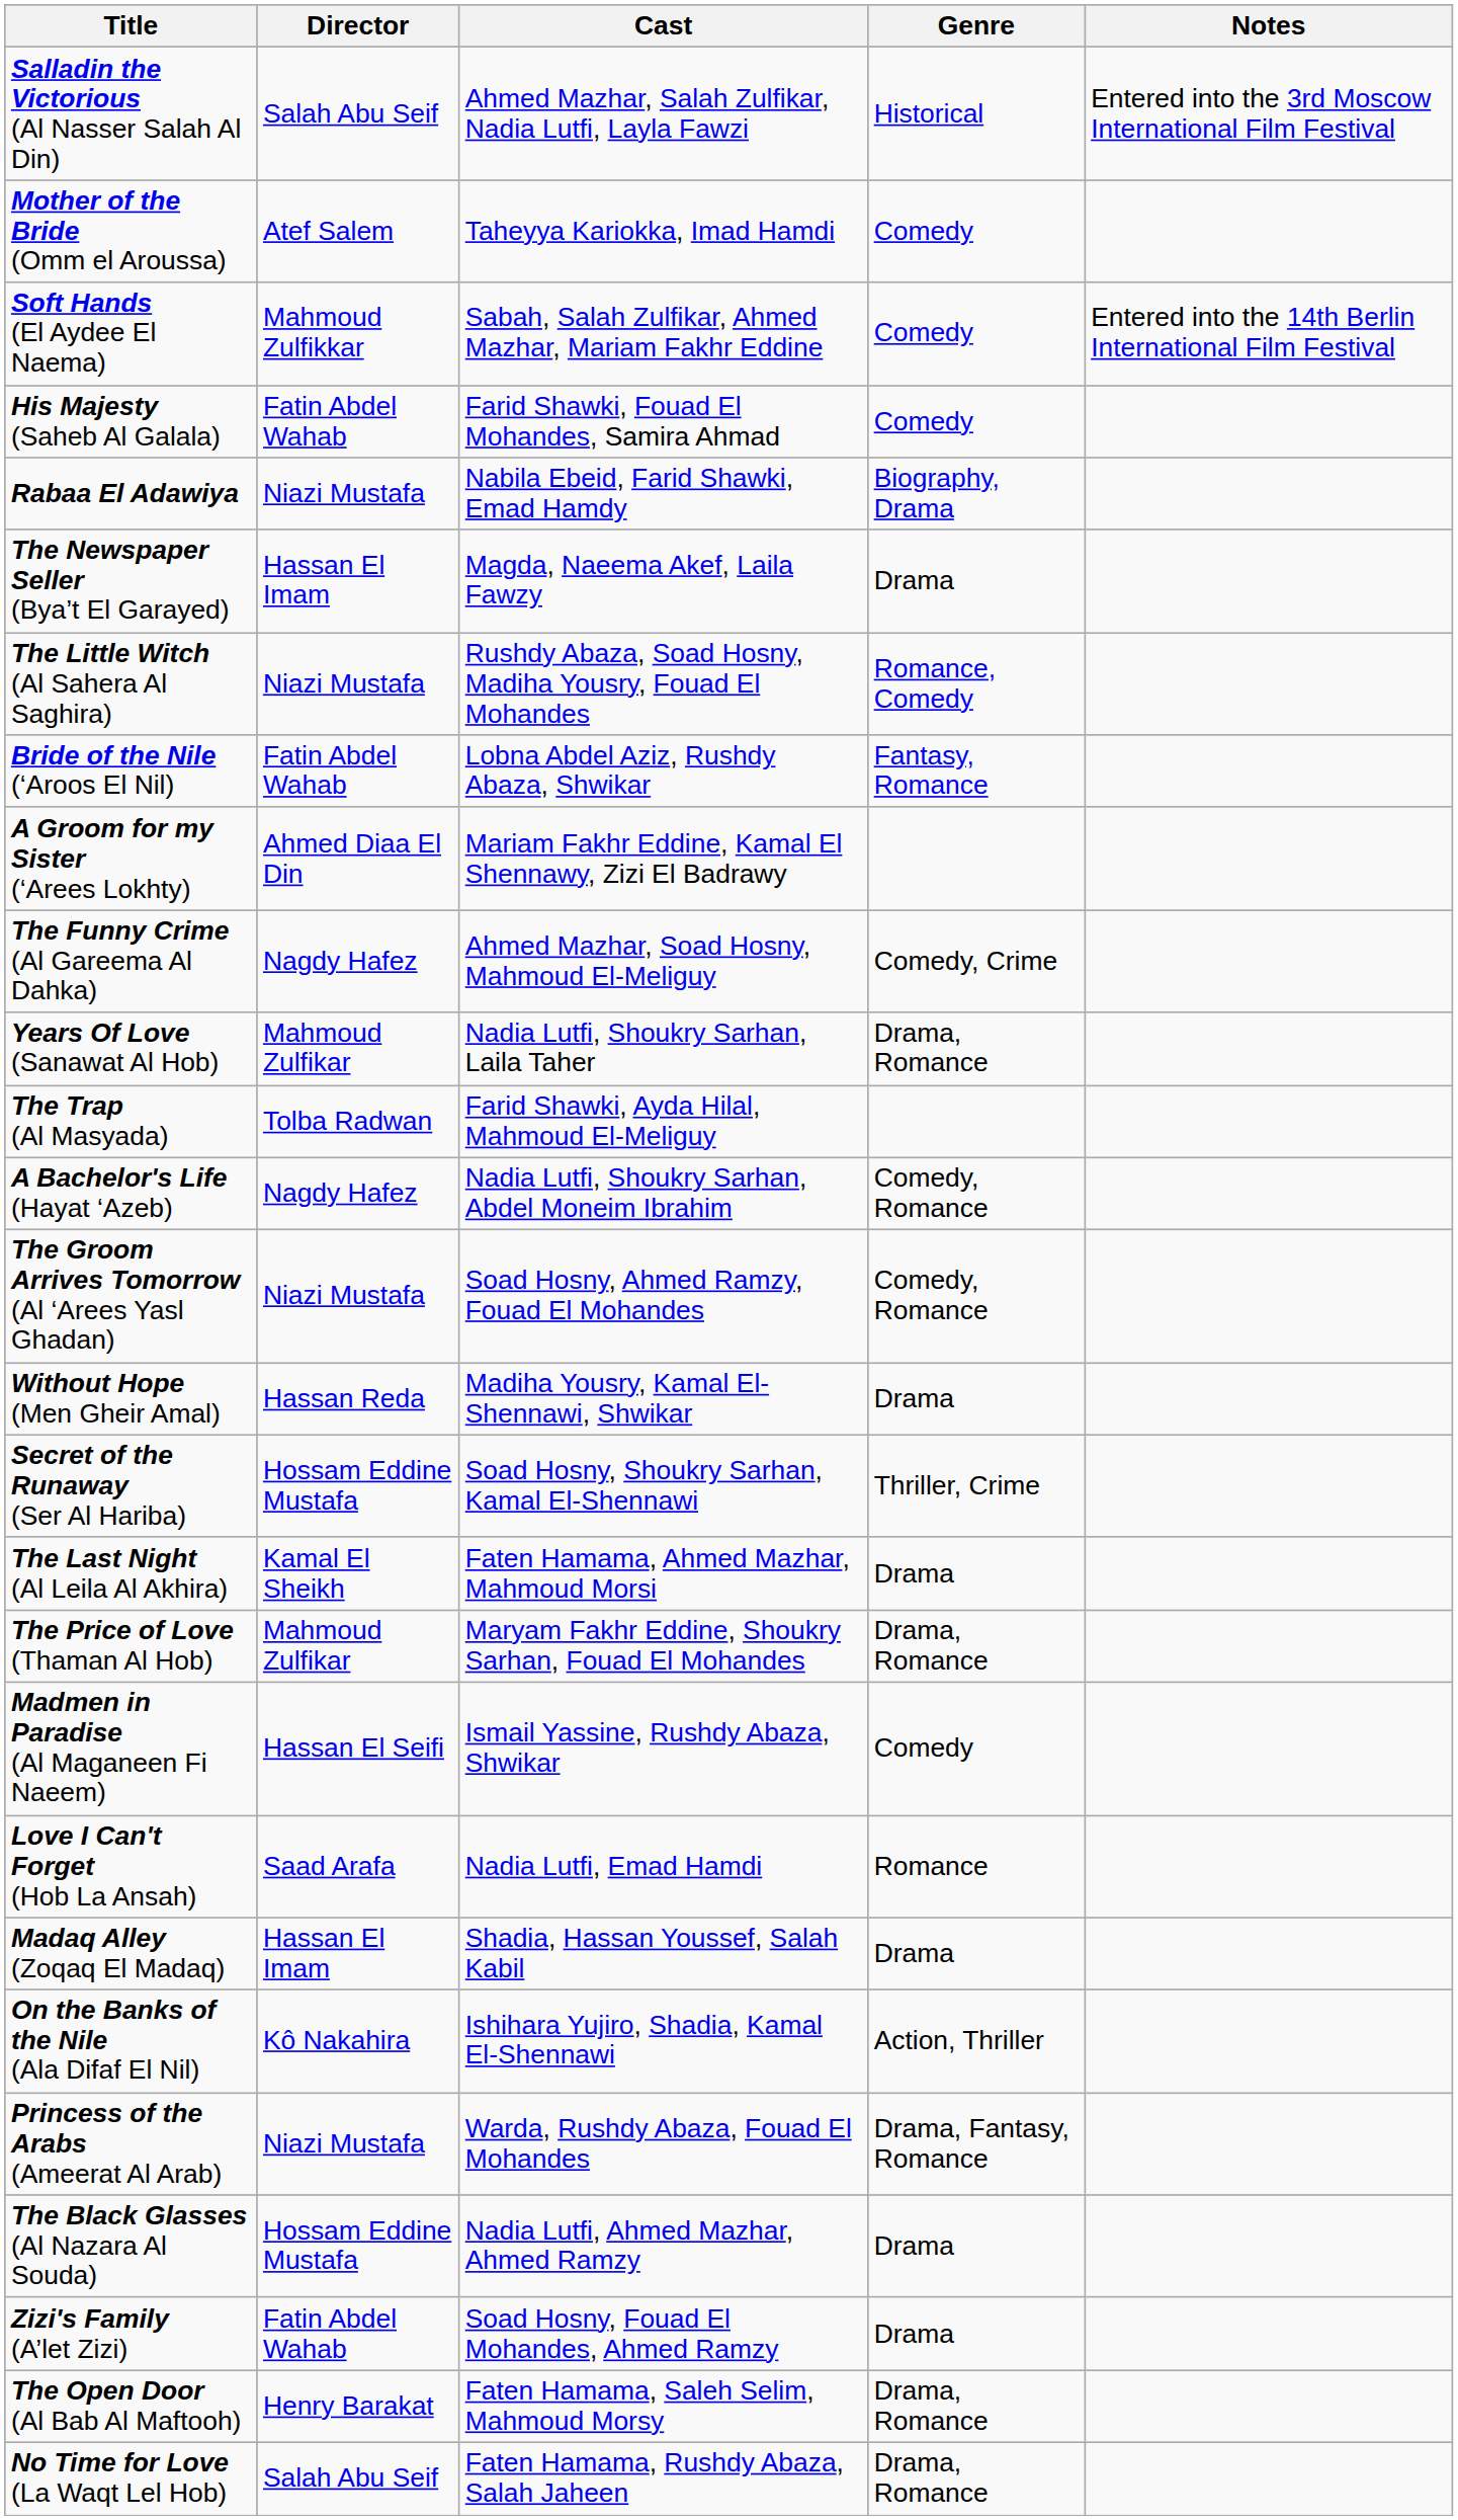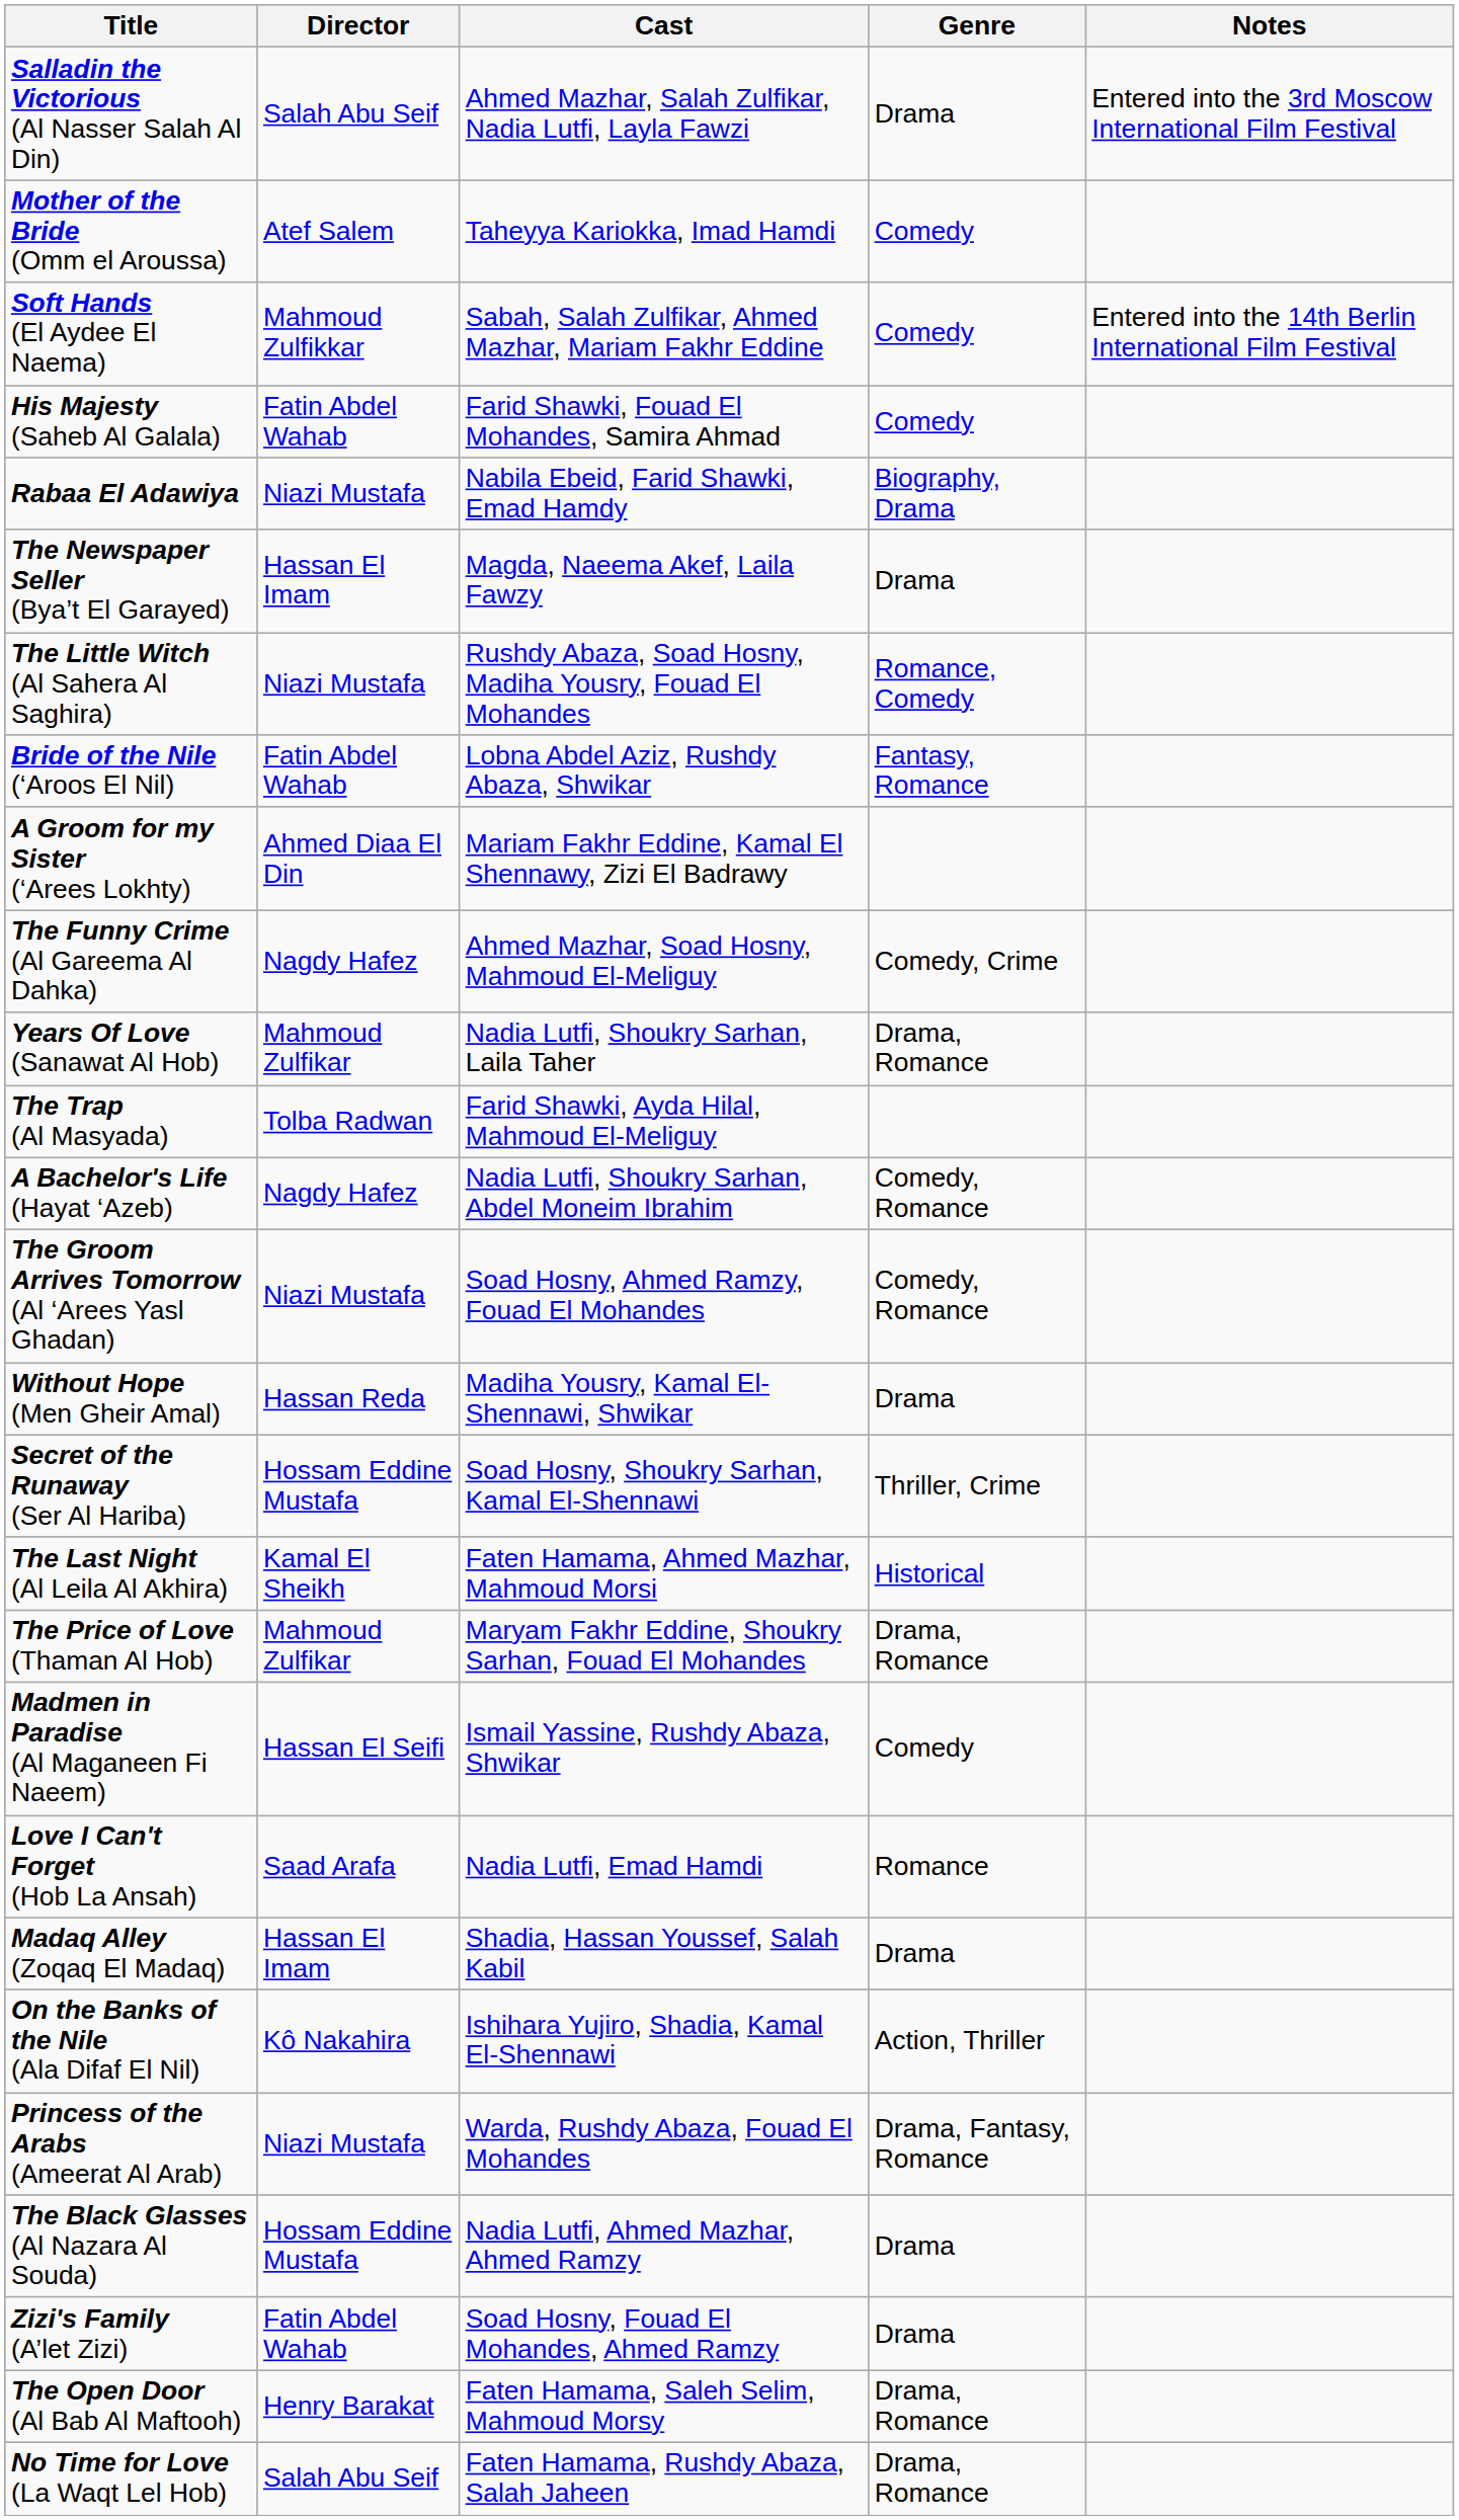 <table class="wikitable">
 <tr>
 <th>Title</th>
 <th>Director</th>
 <th>Cast</th>
 <th>Genre</th>
 <th>Notes</th>
 </tr>
 <tr>
 <td><strong><em><a href='#'>Salladin the Victorious</a> </em></strong><br>(Al Nasser Salah Al Din)</td>
 <td><a href='#'>Salah Abu Seif</a></td>
 <td><a href='#'>Ahmed Mazhar</a>, <a href='#'>Salah Zulfikar</a>, <a href='#'>Nadia Lutfi</a>, <a href='#'>Layla Fawzi</a></td>
-<td><a href='#'>Historical</a></td>
+<td>Drama</td>
 <td>Entered into the <a href='#'>3rd Moscow International Film Festival</a></td>
 </tr>
 <tr>
 <td><strong><em><a href='#'>Mother of the Bride</a> </em></strong><br>(Omm el Aroussa)</td>
 <td><a href='#'>Atef Salem</a></td>
 <td><a href='#'>Taheyya Kariokka</a>, <a href='#'>Imad Hamdi</a></td>
 <td><a href='#'>Comedy</a></td>
 <td></td>
 </tr>
 <tr>
 <td><strong><em><a href='#'>Soft Hands</a> </em></strong><br>(El Aydee El Naema)</td>
 <td><a href='#'>Mahmoud Zulfikkar</a></td>
 <td><a href='#'>Sabah</a>, <a href='#'>Salah Zulfikar</a>, <a href='#'>Ahmed Mazhar</a>, <a href='#'>Mariam Fakhr Eddine</a></td>
 <td><a href='#'>Comedy</a></td>
 <td>Entered into the <a href='#'>14th Berlin International Film Festival</a></td>
 </tr>
 <tr>
 <td><strong><em>His Majesty</em></strong><br>(Saheb Al Galala)</td>
 <td><a href='#'>Fatin Abdel Wahab</a></td>
 <td><a href='#'>Farid Shawki</a>, <a href='#'>Fouad El Mohandes</a>, Samira Ahmad</td>
 <td><a href='#'>Comedy</a></td>
 <td></td>
 </tr>
 <tr>
 <td><strong><em>Rabaa El Adawiya</em></strong></td>
 <td><a href='#'>Niazi Mustafa</a></td>
 <td><a href='#'>Nabila Ebeid</a>, <a href='#'>Farid Shawki</a>, <a href='#'>Emad Hamdy</a></td>
 <td><a href='#'>Biography, Drama</a></td>
 <td></td>
 </tr>
 <tr>
 <td><strong><em>The Newspaper Seller</em></strong><br>(Bya’t El Garayed)</td>
 <td><a href='#'>Hassan El Imam</a></td>
 <td><a href='#'>Magda</a>, <a href='#'>Naeema Akef</a>, <a href='#'>Laila Fawzy</a></td>
 <td>Drama</td>
 <td></td>
 </tr>
 <tr>
 <td><strong><em>The Little Witch</em></strong><br>(Al Sahera Al Saghira)</td>
 <td><a href='#'>Niazi Mustafa</a></td>
 <td><a href='#'>Rushdy Abaza</a>, <a href='#'>Soad Hosny</a>, <a href='#'>Madiha Yousry</a>, <a href='#'>Fouad El Mohandes</a></td>
 <td><a href='#'>Romance, Comedy</a></td>
 <td></td>
 </tr>
 <tr>
 <td><strong><em><a href='#'>Bride of the Nile</a> </em></strong><br>(‘Aroos El Nil)</td>
 <td><a href='#'>Fatin Abdel Wahab</a></td>
 <td><a href='#'>Lobna Abdel Aziz</a>, <a href='#'>Rushdy Abaza</a>, <a href='#'>Shwikar</a></td>
 <td><a href='#'>Fantasy, Romance</a></td>
 <td></td>
 </tr>
 <tr>
 <td><strong><em>A Groom for my Sister </em></strong><br>(‘Arees Lokhty)</td>
 <td><a href='#'>Ahmed Diaa El Din</a></td>
 <td><a href='#'>Mariam Fakhr Eddine</a>, <a href='#'>Kamal El Shennawy</a>, Zizi El Badrawy</td>
 <td></td>
 <td></td>
 </tr>
 <tr>
 <td><strong><em>The Funny Crime </em></strong><br>(Al Gareema Al Dahka)</td>
 <td><a href='#'>Nagdy Hafez</a></td>
 <td><a href='#'>Ahmed Mazhar</a>, <a href='#'>Soad Hosny</a>, <a href='#'>Mahmoud El-Meliguy</a></td>
 <td>Comedy, Crime</td>
 <td></td>
 </tr>
 <tr>
 <td><strong><em>Years Of Love</em></strong><br>(Sanawat Al Hob)</td>
 <td><a href='#'>Mahmoud Zulfikar</a></td>
 <td><a href='#'>Nadia Lutfi</a>, <a href='#'>Shoukry Sarhan</a>, Laila Taher</td>
 <td>Drama, Romance</td>
 <td></td>
 </tr>
 <tr>
 <td><strong><em>The Trap</em></strong><br>(Al Masyada)</td>
 <td><a href='#'>Tolba Radwan</a></td>
 <td><a href='#'>Farid Shawki</a>, <a href='#'>Ayda Hilal</a>, <a href='#'>Mahmoud El-Meliguy</a></td>
 <td></td>
 <td></td>
 </tr>
 <tr>
 <td><strong><em>A Bachelor's Life</em></strong><br>(Hayat ‘Azeb)</td>
 <td><a href='#'>Nagdy Hafez</a></td>
 <td><a href='#'>Nadia Lutfi</a>, <a href='#'>Shoukry Sarhan</a>, <a href='#'>Abdel Moneim Ibrahim</a></td>
 <td>Comedy, Romance</td>
 <td></td>
 </tr>
 <tr>
 <td><strong><em>The Groom Arrives Tomorrow</em></strong><br>(Al ‘Arees Yasl Ghadan)</td>
 <td><a href='#'>Niazi Mustafa</a></td>
 <td><a href='#'>Soad Hosny</a>, <a href='#'>Ahmed Ramzy</a>, <a href='#'>Fouad El Mohandes</a></td>
 <td>Comedy, Romance</td>
 <td></td>
 </tr>
 <tr>
 <td><strong><em>Without Hope </em></strong><br>(Men Gheir Amal)</td>
 <td><a href='#'>Hassan Reda</a></td>
 <td><a href='#'>Madiha Yousry</a>, <a href='#'>Kamal El-Shennawi</a>, <a href='#'>Shwikar</a></td>
 <td>Drama</td>
 <td></td>
 </tr>
 <tr>
 <td><strong><em>Secret of the Runaway </em></strong><br>(Ser Al Hariba)</td>
 <td><a href='#'>Hossam Eddine Mustafa</a></td>
 <td><a href='#'>Soad Hosny</a>, <a href='#'>Shoukry Sarhan</a>, <a href='#'>Kamal El-Shennawi</a></td>
 <td>Thriller, Crime</td>
 <td></td>
 </tr>
 <tr>
 <td><strong><em>The Last Night </em></strong><br>(Al Leila Al Akhira)</td>
 <td><a href='#'>Kamal El Sheikh</a></td>
 <td><a href='#'>Faten Hamama</a>, <a href='#'>Ahmed Mazhar</a>, <a href='#'>Mahmoud Morsi</a></td>
-<td>Drama</td>
+<td><a href='#'>Historical</a></td>
 <td></td>
 </tr>
 <tr>
 <td><strong><em>The Price of Love </em></strong><br>(Thaman Al Hob)</td>
 <td><a href='#'>Mahmoud Zulfikar</a></td>
 <td><a href='#'>Maryam Fakhr Eddine</a>, <a href='#'>Shoukry Sarhan</a>, <a href='#'>Fouad El Mohandes</a></td>
 <td>Drama, Romance</td>
 <td></td>
 </tr>
 <tr>
 <td><strong><em>Madmen in Paradise </em></strong><br>(Al Maganeen Fi Naeem)</td>
 <td><a href='#'>Hassan El Seifi</a></td>
 <td><a href='#'>Ismail Yassine</a>, <a href='#'>Rushdy Abaza</a>, <a href='#'>Shwikar</a></td>
 <td>Comedy</td>
 <td></td>
 </tr>
 <tr>
 <td><strong><em>Love I Can't Forget</em></strong><br>(Hob La Ansah)</td>
 <td><a href='#'>Saad Arafa</a></td>
 <td><a href='#'>Nadia Lutfi</a>, <a href='#'>Emad Hamdi</a></td>
 <td>Romance</td>
 <td></td>
 </tr>
 <tr>
 <td><strong><em>Madaq Alley</em></strong><br>(Zoqaq El Madaq)</td>
 <td><a href='#'>Hassan El Imam</a></td>
 <td><a href='#'>Shadia</a>, <a href='#'>Hassan Youssef</a>, <a href='#'>Salah Kabil</a></td>
 <td>Drama</td>
 <td></td>
 </tr>
 <tr>
 <td><strong><em>On the Banks of the Nile </em></strong><br>(Ala Difaf El Nil)</td>
 <td><a href='#'>Kô Nakahira</a></td>
 <td><a href='#'>Ishihara Yujiro</a>, <a href='#'>Shadia</a>, <a href='#'>Kamal El-Shennawi</a></td>
 <td>Action, Thriller</td>
 <td></td>
 </tr>
 <tr>
 <td><strong><em>Princess of the Arabs </em></strong><br>(Ameerat Al Arab)</td>
 <td><a href='#'>Niazi Mustafa</a></td>
 <td><a href='#'>Warda</a>, <a href='#'>Rushdy Abaza</a>, <a href='#'>Fouad El Mohandes</a></td>
 <td>Drama, Fantasy, Romance</td>
 <td></td>
 </tr>
 <tr>
 <td><strong><em>The Black Glasses </em></strong><br>(Al Nazara Al Souda)</td>
 <td><a href='#'>Hossam Eddine Mustafa</a></td>
 <td><a href='#'>Nadia Lutfi</a>, <a href='#'>Ahmed Mazhar</a>, <a href='#'>Ahmed Ramzy</a></td>
 <td>Drama</td>
 <td></td>
 </tr>
 <tr>
 <td><strong><em>Zizi's Family </em></strong><br>(A’let Zizi)</td>
 <td><a href='#'>Fatin Abdel Wahab</a></td>
 <td><a href='#'>Soad Hosny</a>, <a href='#'>Fouad El Mohandes</a>, <a href='#'>Ahmed Ramzy</a></td>
 <td>Drama</td>
 <td></td>
 </tr>
 <tr>
 <td><strong><em>The Open Door </em></strong><br>(Al Bab Al Maftooh)</td>
 <td><a href='#'>Henry Barakat</a></td>
 <td><a href='#'>Faten Hamama</a>, <a href='#'>Saleh Selim</a>, <a href='#'>Mahmoud Morsy</a></td>
 <td>Drama, Romance</td>
 <td></td>
 </tr>
 <tr>
 <td><strong><em>No Time for Love </em></strong><br>(La Waqt Lel Hob)</td>
 <td><a href='#'>Salah Abu Seif</a></td>
 <td><a href='#'>Faten Hamama</a>, <a href='#'>Rushdy Abaza</a>, <a href='#'>Salah Jaheen</a></td>
 <td>Drama, Romance</td>
 <td></td>
 </tr>
 <tr>
 </tr>
 </table>
